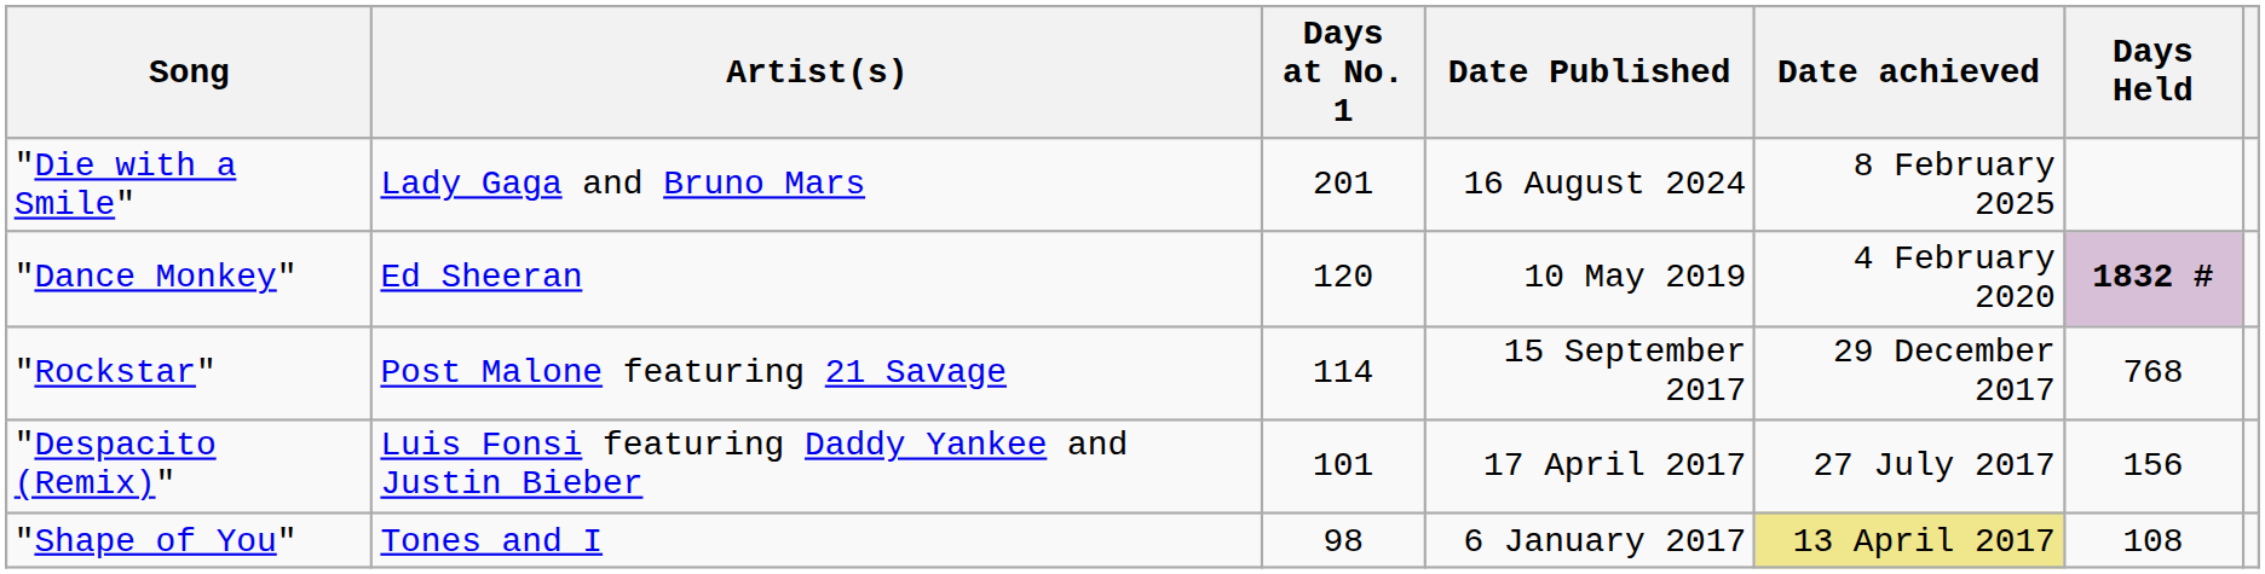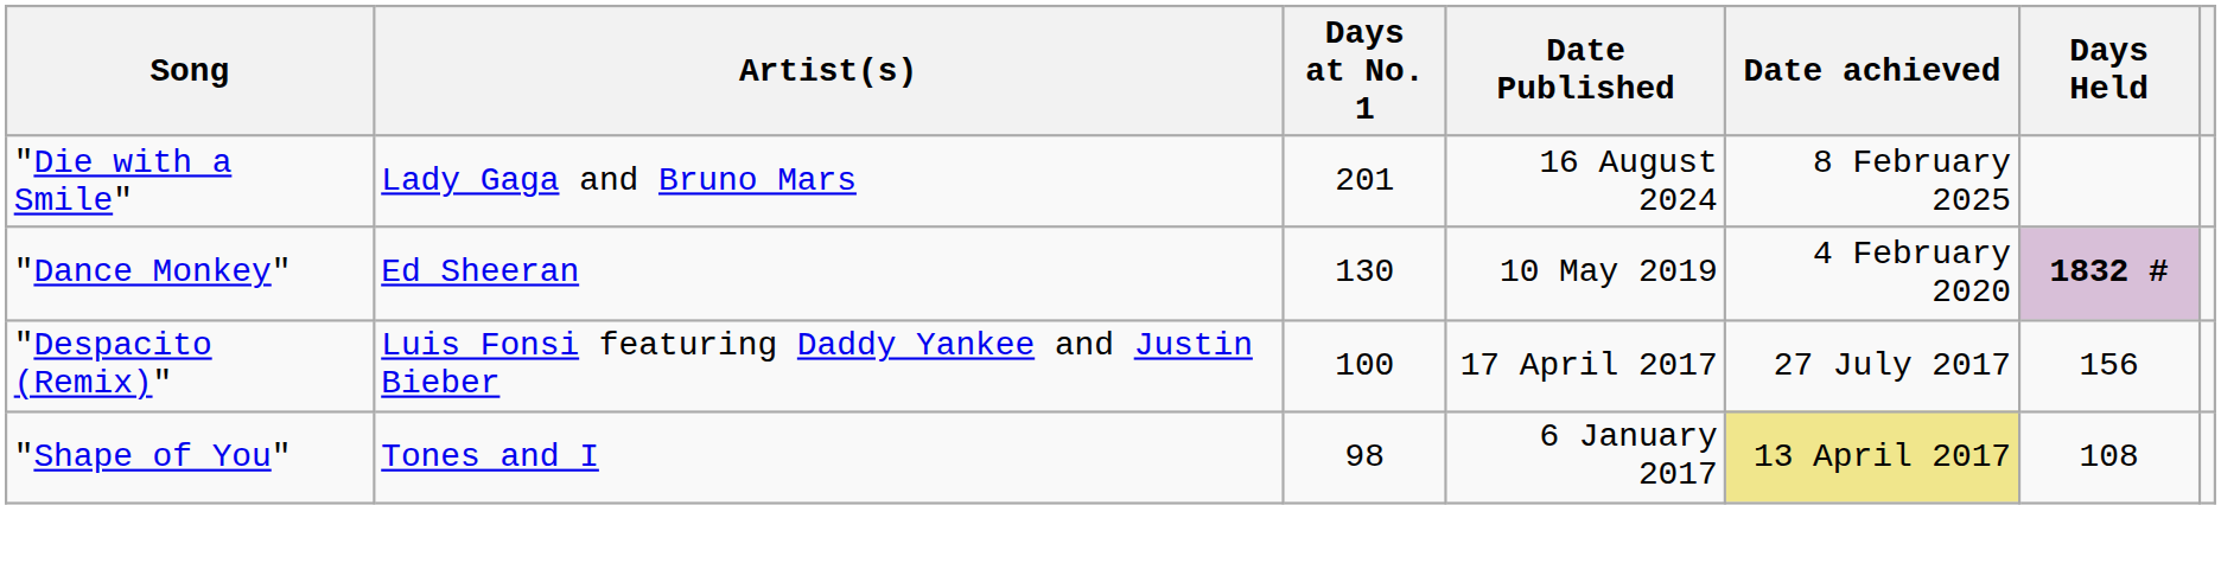 <table class="wikitable sortable">
 <tr>
 <th>Song</th>
 <th>Artist(s)</th>
 <th>Days<br>at No. 1</th>
 <th>Date Published</th>
 <th>Date achieved</th>
 <th>Days Held</th>
 <th class="unsortable"></th>
 </tr>
 <tr>
 <td>"<a href='#'>Die with a Smile</a>"</td>
 <td><a href='#'>Lady Gaga</a> and <a href='#'>Bruno Mars</a></td>
 <td style="text-align:center;">201</td>
 <td style="text-align:right;">16 August 2024</td>
 <td style="text-align:right;">8 February 2025 </td>
 <td style="text-align:center "><strong></strong></td>
 <td style="text-align:center;"></td>
 </tr>
 <tr>
 <td>"<a href='#'>Dance Monkey</a>"</td>
 <td><a href='#'>Ed Sheeran</a></td>
-<td style="text-align:center;">120</td>
+<td style="text-align:center;">130</td>
 <td style="text-align:right;">10 May 2019</td>
 <td style="text-align:right;">4 February 2020</td>
 <td style="text-align:center; background-color:#D8BFD8"><strong>1832 #</strong> </td>
 <td style="text-align:center;"></td>
 </tr>
 <tr>
-<td>"<a href='#'>Rockstar</a>"</td>
-<td><a href='#'>Post Malone</a> featuring <a href='#'>21 Savage</a></td>
-<td style="text-align:center;">114</td>
-<td style="text-align:right;">15 September 2017</td>
-<td style="text-align:right;">29 December 2017</td>
-<td style="text-align:center;">768 </td>
-<td style="text-align:center;"></td>
-</tr>
-<tr>
 <td>"<a href='#'>Despacito (Remix)</a>"</td>
 <td><a href='#'>Luis Fonsi</a> featuring <a href='#'>Daddy Yankee</a> and <a href='#'>Justin Bieber</a></td>
-<td style="text-align:center;">101</td>
+<td style="text-align:center;">100</td>
 <td style="text-align:right;">17 April 2017</td>
 <td style="text-align:right;">27 July 2017</td>
 <td style="text-align:center;">156 </td>
 <td style="text-align:center;"></td>
 </tr>
 <tr>
 <td>"<a href='#'>Shape of You</a>"</td>
 <td><a href='#'>Tones and I</a></td>
 <td style="text-align:center;">98</td>
 <td style="text-align:right;">6 January 2017</td>
 <td style="background: khaki; text-align:right;">13 April 2017</td>
 <td style="text-align:center;">108</td>
 <td style="text-align:center;"></td>
 </tr>
 </table>
